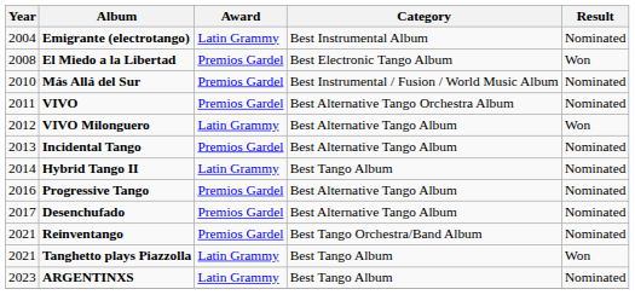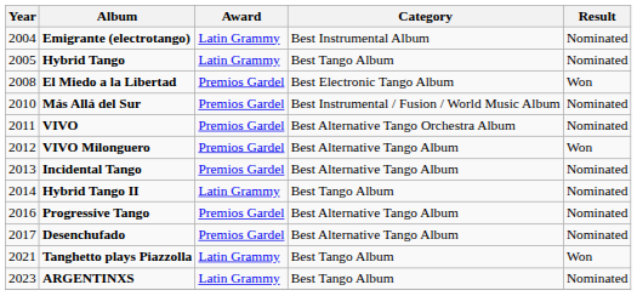 <table class="wikitable">
 <tr>
 <th>Year</th>
 <th>Album</th>
 <th>Award</th>
 <th>Category</th>
 <th>Result</th>
 </tr>
 <tr>
 <td>2004</td>
 <td><strong>Emigrante (electrotango)</strong></td>
 <td><a href='#'>Latin Grammy</a></td>
 <td>Best Instrumental Album</td>
+<td>Nominated</td>
+</tr>
+<tr>
+<td>2005</td>
+<td><strong>Hybrid Tango</strong></td>
+<td><a href='#'>Latin Grammy</a></td>
+<td>Best Tango Album</td>
 <td>Nominated</td>
 </tr>
 <tr>
 <td>2008</td>
 <td><strong>El Miedo a la Libertad</strong></td>
 <td><a href='#'>Premios Gardel</a></td>
 <td>Best Electronic Tango Album</td>
 <td>Won</td>
 </tr>
 <tr>
 <td>2010</td>
 <td><strong>Más Allá del Sur</strong></td>
 <td><a href='#'>Premios Gardel</a></td>
 <td>Best Instrumental / Fusion / World Music Album</td>
 <td>Nominated</td>
 </tr>
 <tr>
 <td>2011</td>
 <td><strong>VIVO</strong></td>
 <td><a href='#'>Premios Gardel</a></td>
 <td>Best Alternative Tango Orchestra Album</td>
 <td>Nominated</td>
 </tr>
 <tr>
 <td>2012</td>
 <td><strong>VIVO Milonguero</strong></td>
-<td><a href='#'>Latin Grammy</a></td>
+<td><a href='#'>Premios Gardel</a></td>
 <td>Best Alternative Tango Album</td>
 <td>Won</td>
 </tr>
 <tr>
 <td>2013</td>
 <td><strong>Incidental Tango</strong></td>
 <td><a href='#'>Premios Gardel</a></td>
 <td>Best Alternative Tango Album</td>
 <td>Nominated</td>
 </tr>
 <tr>
 <td>2014</td>
 <td><strong>Hybrid Tango II</strong></td>
 <td><a href='#'>Latin Grammy</a></td>
 <td>Best Tango Album</td>
 <td>Nominated</td>
 </tr>
 <tr>
 <td>2016</td>
 <td><strong>Progressive Tango</strong></td>
 <td><a href='#'>Premios Gardel</a></td>
 <td>Best Alternative Tango Album</td>
 <td>Nominated</td>
 </tr>
 <tr>
 <td>2017</td>
 <td><strong>Desenchufado</strong></td>
 <td><a href='#'>Premios Gardel</a></td>
 <td>Best Alternative Tango Album</td>
 <td>Nominated</td>
 </tr>
 <tr>
 <td>2021</td>
-<td><strong>Reinventango</strong></td>
-<td><a href='#'>Premios Gardel</a></td>
-<td>Best Tango Orchestra/Band Album</td>
-<td>Nominated</td>
-</tr>
-<tr>
-<td>2021</td>
 <td><strong>Tanghetto plays Piazzolla</strong></td>
 <td><a href='#'>Latin Grammy</a></td>
 <td>Best Tango Album</td>
 <td>Won</td>
 </tr>
 <tr>
 <td>2023</td>
 <td><strong>ARGENTINXS </strong></td>
 <td><a href='#'>Latin Grammy</a></td>
 <td>Best Tango Album</td>
 <td>Nominated</td>
 </tr>
 <tr>
 </tr>
 </table>
